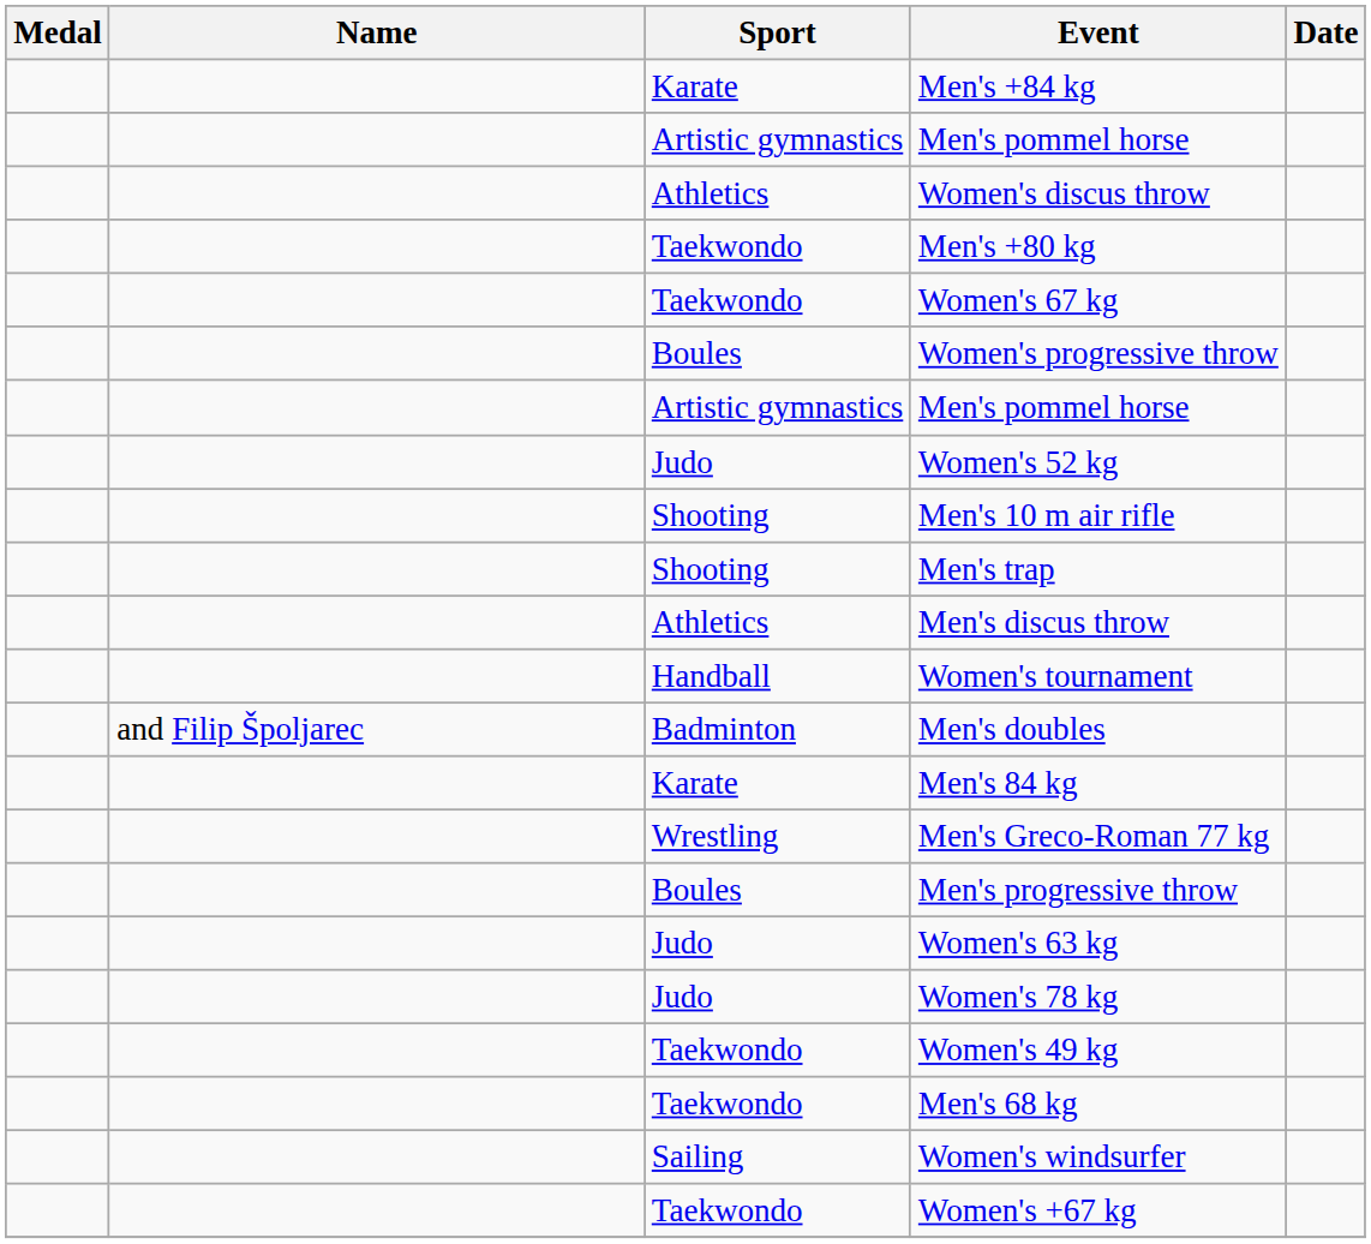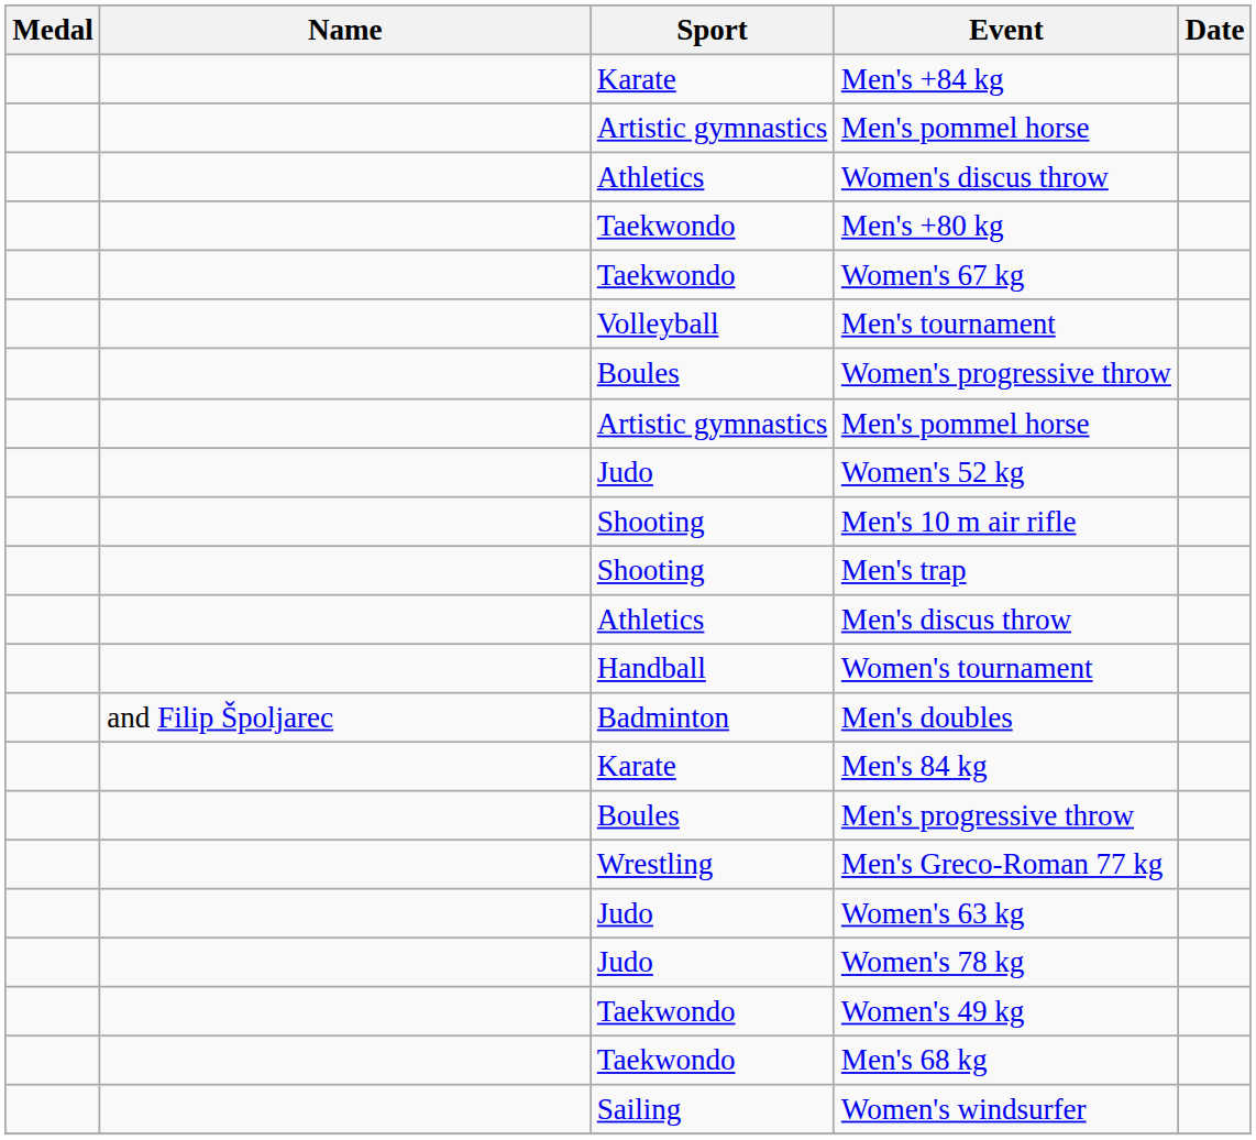 <table class="wikitable sortable"  style="font-size:95%">
 <tr>
 <th>Medal</th>
 <th style="width:16em">Name</th>
 <th>Sport</th>
 <th>Event</th>
 <th>Date</th>
 </tr>
 <tr>
 <td></td>
 <td></td>
 <td><a href='#'>Karate</a></td>
 <td><a href='#'>Men's +84 kg</a></td>
 <td></td>
 </tr>
 <tr>
 <td></td>
 <td></td>
 <td><a href='#'>Artistic gymnastics</a></td>
 <td><a href='#'>Men's pommel horse</a></td>
 <td></td>
 </tr>
 <tr>
 <td></td>
 <td></td>
 <td><a href='#'>Athletics</a></td>
 <td><a href='#'>Women's discus throw</a></td>
 <td></td>
 </tr>
 <tr>
 <td></td>
 <td></td>
 <td><a href='#'>Taekwondo</a></td>
 <td><a href='#'>Men's +80 kg</a></td>
 <td></td>
 </tr>
 <tr>
 <td></td>
 <td></td>
 <td><a href='#'>Taekwondo</a></td>
 <td><a href='#'>Women's 67 kg</a></td>
+<td></td>
+</tr>
+<tr>
+<td></td>
+<td></td>
+<td><a href='#'>Volleyball</a></td>
+<td><a href='#'>Men's tournament</a></td>
 <td></td>
 </tr>
 <tr>
 <td></td>
 <td></td>
 <td><a href='#'>Boules</a></td>
 <td><a href='#'>Women's progressive throw</a></td>
 <td></td>
 </tr>
 <tr>
 <td></td>
 <td></td>
 <td><a href='#'>Artistic gymnastics</a></td>
 <td><a href='#'>Men's pommel horse</a></td>
 <td></td>
 </tr>
 <tr>
 <td></td>
 <td></td>
 <td><a href='#'>Judo</a></td>
 <td><a href='#'>Women's 52 kg</a></td>
 <td></td>
 </tr>
 <tr>
 <td></td>
 <td></td>
 <td><a href='#'>Shooting</a></td>
 <td><a href='#'>Men's 10 m air rifle</a></td>
 <td></td>
 </tr>
 <tr>
 <td></td>
 <td></td>
 <td><a href='#'>Shooting</a></td>
 <td><a href='#'>Men's trap</a></td>
 <td></td>
 </tr>
 <tr>
 <td></td>
 <td></td>
 <td><a href='#'>Athletics</a></td>
 <td><a href='#'>Men's discus throw</a></td>
 <td></td>
 </tr>
 <tr>
 <td></td>
 <td></td>
 <td><a href='#'>Handball</a></td>
 <td><a href='#'>Women's tournament</a></td>
 <td></td>
 </tr>
 <tr>
 <td></td>
 <td> and <a href='#'>Filip Špoljarec</a></td>
 <td><a href='#'>Badminton</a></td>
 <td><a href='#'> Men's doubles</a></td>
 <td></td>
 </tr>
 <tr>
 <td></td>
 <td></td>
 <td><a href='#'>Karate</a></td>
 <td><a href='#'>Men's 84 kg</a></td>
 <td></td>
 </tr>
 <tr>
 <td></td>
 <td></td>
-<td><a href='#'>Wrestling</a></td>
-<td><a href='#'>Men's Greco-Roman 77 kg</a></td>
+<td><a href='#'>Boules</a></td>
+<td><a href='#'>Men's progressive throw</a></td>
 <td></td>
 </tr>
 <tr>
 <td></td>
 <td></td>
-<td><a href='#'>Boules</a></td>
-<td><a href='#'>Men's progressive throw</a></td>
+<td><a href='#'>Wrestling</a></td>
+<td><a href='#'>Men's Greco-Roman 77 kg</a></td>
 <td></td>
 </tr>
 <tr>
 <td></td>
 <td></td>
 <td><a href='#'>Judo</a></td>
 <td><a href='#'>Women's 63 kg</a></td>
 <td></td>
 </tr>
 <tr>
 <td></td>
 <td></td>
 <td><a href='#'>Judo</a></td>
 <td><a href='#'>Women's 78 kg</a></td>
 <td></td>
 </tr>
 <tr>
 <td></td>
 <td></td>
 <td><a href='#'>Taekwondo</a></td>
 <td><a href='#'>Women's 49 kg</a></td>
 <td></td>
 </tr>
 <tr>
 <td></td>
 <td></td>
 <td><a href='#'>Taekwondo</a></td>
 <td><a href='#'>Men's 68 kg</a></td>
 <td></td>
 </tr>
 <tr>
 <td></td>
 <td></td>
 <td><a href='#'>Sailing</a></td>
 <td><a href='#'>Women's windsurfer</a></td>
 <td></td>
 </tr>
 <tr>
-<td></td>
-<td></td>
-<td><a href='#'>Taekwondo</a></td>
-<td><a href='#'>Women's +67 kg</a></td>
-<td></td>
-</tr>
-<tr>
 </tr>
 </table>
